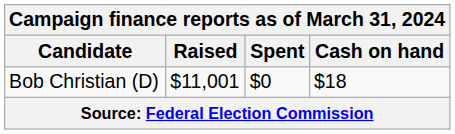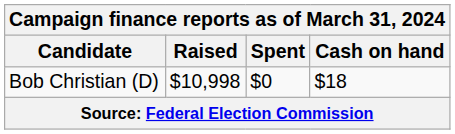 <table class="wikitable sortable">
 <tr>
 <th colspan=4>Campaign finance reports as of March 31, 2024</th>
 </tr>
 <tr style="text-align:center;">
 <th>Candidate</th>
 <th>Raised</th>
 <th>Spent</th>
 <th>Cash on hand</th>
 </tr>
 <tr>
 <td>Bob Christian (D)</td>
-<td>$11,001</td>
+<td>$10,998</td>
 <td>$0</td>
 <td>$18</td>
 </tr>
 <tr>
 <th colspan="4"><small>Source: <a href='#'>Federal Election Commission</a></small></th>
 </tr>
 </table>
